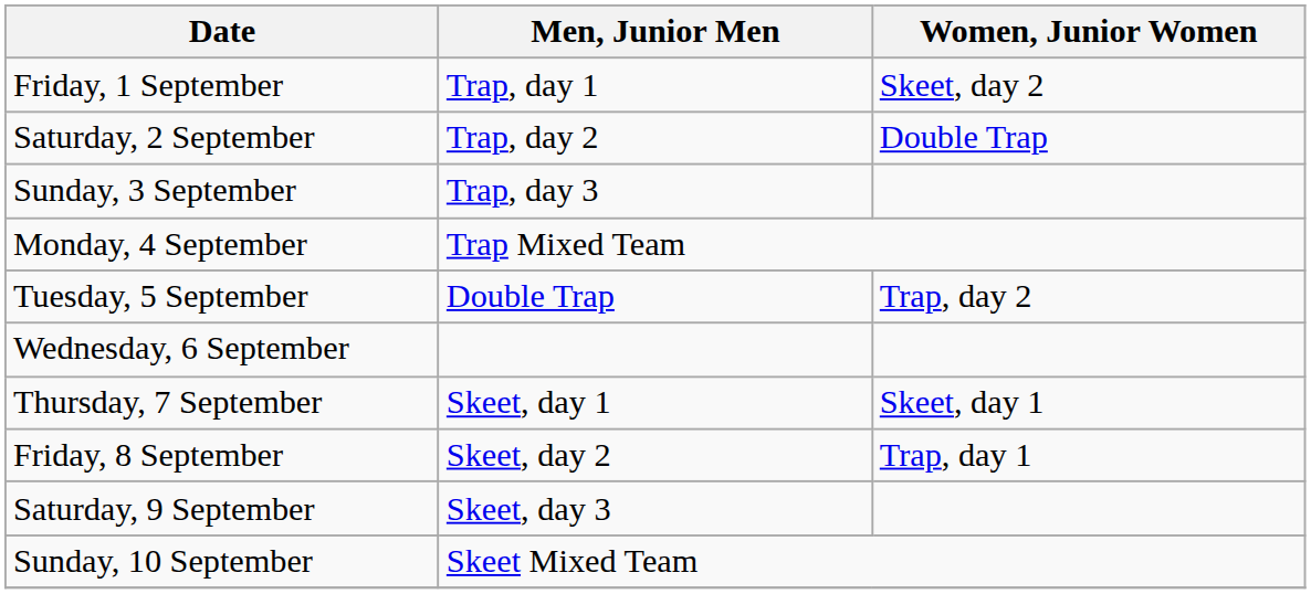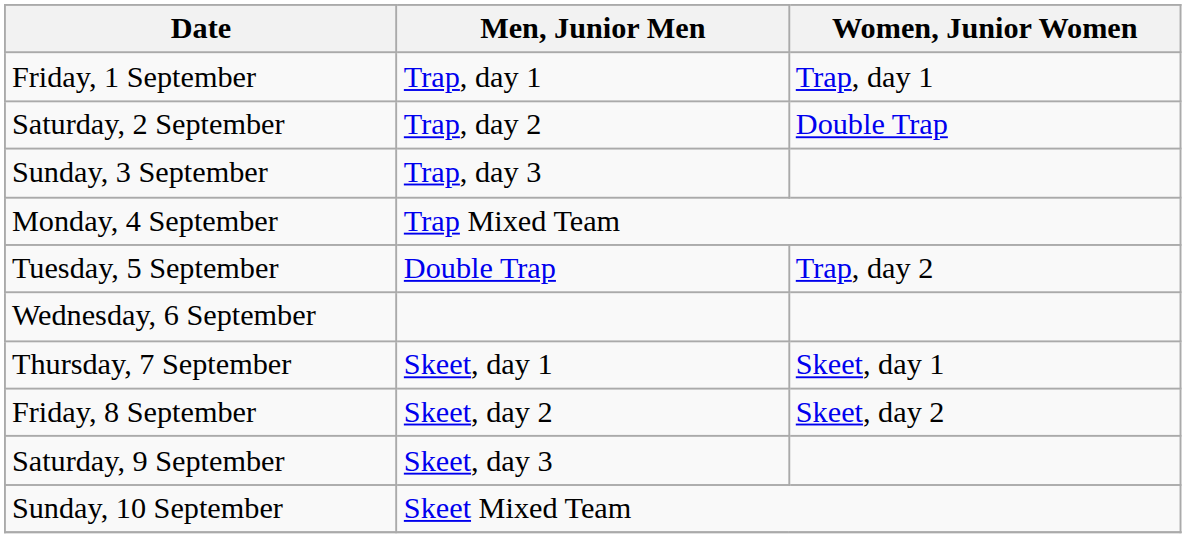 <table class="wikitable">
 <tr>
 <th style="width: 200px">Date</th>
 <th style="width: 200px">Men, Junior Men</th>
 <th style="width: 200px">Women, Junior Women</th>
 </tr>
 <tr>
 <td>Friday, 1 September</td>
 <td><a href='#'>Trap</a>, day 1</td>
-<td><a href='#'>Skeet</a>, day 2</td>
+<td><a href='#'>Trap</a>, day 1</td>
 </tr>
 <tr>
 <td>Saturday, 2 September</td>
 <td><a href='#'>Trap</a>, day 2</td>
 <td><a href='#'>Double Trap</a></td>
 </tr>
 <tr>
 <td>Sunday, 3 September</td>
 <td><a href='#'>Trap</a>, day 3</td>
 <td></td>
 </tr>
 <tr>
 <td>Monday, 4 September</td>
 <td colspan=2><a href='#'>Trap</a> Mixed Team</td>
 </tr>
 <tr>
 <td>Tuesday, 5 September</td>
 <td><a href='#'>Double Trap</a></td>
 <td><a href='#'>Trap</a>, day 2</td>
 </tr>
 <tr>
 <td>Wednesday, 6 September</td>
 <td></td>
 <td></td>
 </tr>
 <tr>
 <td>Thursday, 7 September</td>
 <td><a href='#'>Skeet</a>, day 1</td>
 <td><a href='#'>Skeet</a>, day 1</td>
 </tr>
 <tr>
 <td>Friday, 8 September</td>
 <td><a href='#'>Skeet</a>, day 2</td>
-<td><a href='#'>Trap</a>, day 1</td>
+<td><a href='#'>Skeet</a>, day 2</td>
 </tr>
 <tr>
 <td>Saturday, 9 September</td>
 <td><a href='#'>Skeet</a>, day 3</td>
 <td></td>
 </tr>
 <tr>
 <td>Sunday, 10 September</td>
 <td colspan=2><a href='#'>Skeet</a> Mixed Team</td>
 </tr>
 <tr>
 </tr>
 </table>
